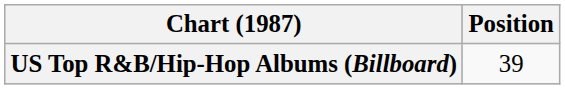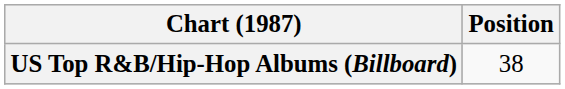 <table class="wikitable plainrowheaders" style="text-align:center">
 <tr>
 <th scope="col">Chart (1987)</th>
 <th scope="col">Position</th>
 </tr>
 <tr>
 <th scope="row">US Top R&B/Hip-Hop Albums (<em>Billboard</em>)</th>
-<td>39</td>
+<td>38</td>
 </tr>
 </table>
